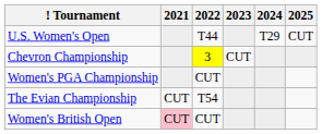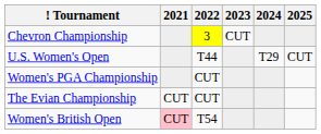 <table class="wikitable" style="font-size:95%;text-align:center;">
 <tr>
 <th>! Tournament</th>
 <th>2021</th>
 <th>2022</th>
 <th>2023</th>
 <th>2024</th>
 <th>2025</th>
 </tr>
 <tr>
+<td align=left><a href='#'>Chevron Championship</a></td>
+<td style="background:#eeeeee;"></td>
+<td style="background:yellow;">3</td>
+<td>CUT</td>
+<td style="background:#eeeeee;"></td>
+<td style="background:#eeeeee;"></td>
+</tr>
+<tr>
 <td align=left><a href='#'>U.S. Women's Open</a></td>
 <td style="background:#eeeeee;"></td>
 <td>T44</td>
 <td style="background:#eeeeee;"></td>
 <td>T29</td>
 <td>CUT</td>
-</tr>
-<tr>
-<td align=left><a href='#'>Chevron Championship</a></td>
-<td style="background:#eeeeee;"></td>
-<td style="background:yellow;">3</td>
-<td>CUT</td>
-<td style="background:#eeeeee;"></td>
-<td style="background:#eeeeee;"></td>
 </tr>
 <tr>
 <td align=left><a href='#'>Women's PGA Championship</a></td>
 <td style="background:#eeeeee;"></td>
 <td>CUT</td>
 <td style="background:#eeeeee;"></td>
 <td style="background:#eeeeee;"></td>
 <td></td>
 </tr>
 <tr>
 <td align=left><a href='#'>The Evian Championship</a></td>
 <td>CUT</td>
-<td>T54</td>
+<td>CUT</td>
 <td style="background:#eeeeee;"></td>
 <td style="background:#eeeeee;"></td>
 <td></td>
 </tr>
 <tr>
 <td align=left><a href='#'>Women's British Open</a></td>
 <td style="background: pink;">CUT</td>
-<td>CUT</td>
+<td>T54</td>
 <td style="background:#eeeeee;"></td>
 <td style="background:#eeeeee;"></td>
 <td></td>
 </tr>
 </table>
